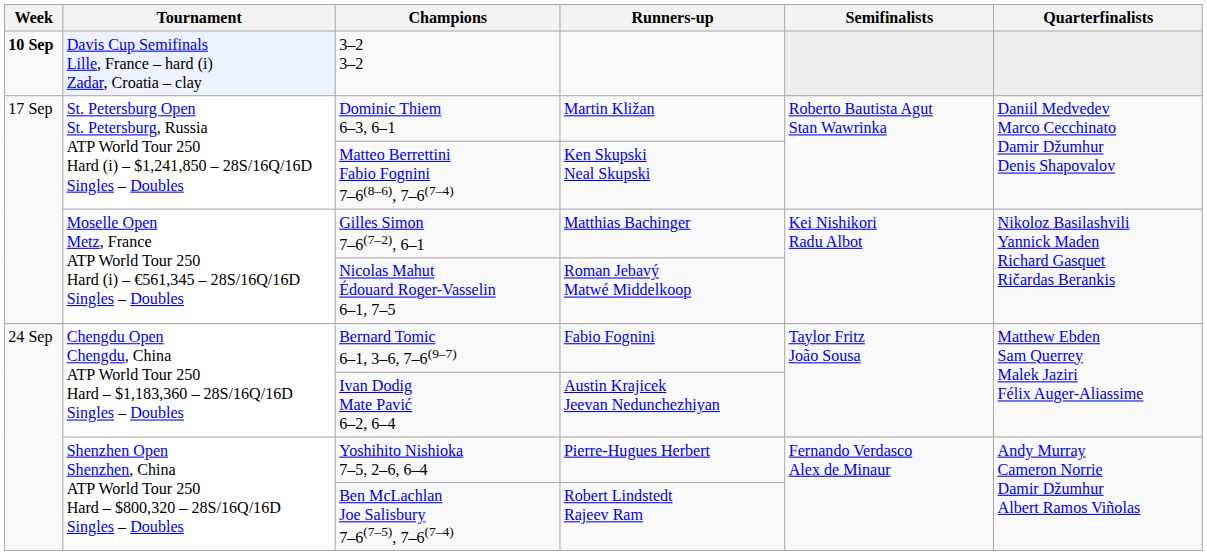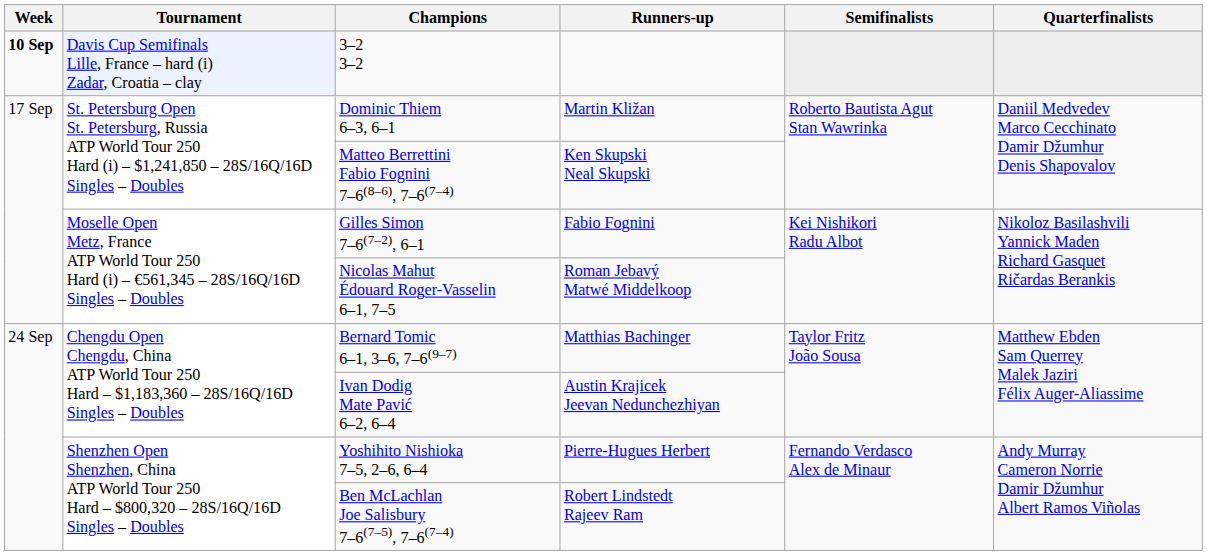 <table class=wikitable style=font-size:95%>
 <tr>
 <th style="width:48px;">Week</th>
 <th style="width:250px;">Tournament</th>
 <th style="width:205px;">Champions</th>
 <th style="width:205px;">Runners-up</th>
 <th style="width:190px;">Semifinalists</th>
 <th style="width:190px;">Quarterfinalists</th>
 </tr>
 <tr valign=top>
 <td><strong>10 Sep</strong></td>
 <td bgcolor=#ECF2FF><a href='#'>Davis Cup Semifinals</a><br><a href='#'>Lille</a>, France – hard (i)<br><a href='#'>Zadar</a>, Croatia – clay</td>
 <td> 3–2<br> 3–2</td>
 <td><br>  </td>
 <td bgcolor="#ededed"></td>
 <td bgcolor="#ededed"></td>
 </tr>
 <tr valign=top>
 <td rowspan=4>17 Sep</td>
 <td bgcolor=#ffffff rowspan="2"><a href='#'>St. Petersburg Open</a><br> <a href='#'>St. Petersburg</a>, Russia<br>ATP World Tour 250<br>Hard (i) – $1,241,850 – 28S/16Q/16D<br> <a href='#'>Singles</a> – <a href='#'>Doubles</a></td>
 <td> <a href='#'>Dominic Thiem</a> <br> 6–3, 6–1</td>
 <td> <a href='#'>Martin Kližan</a></td>
 <td rowspan=2> <a href='#'>Roberto Bautista Agut</a> <br>  <a href='#'>Stan Wawrinka</a></td>
 <td rowspan=2> <a href='#'>Daniil Medvedev</a> <br> <a href='#'>Marco Cecchinato</a> <br> <a href='#'>Damir Džumhur</a>  <br>  <a href='#'>Denis Shapovalov</a></td>
 </tr>
 <tr valign=top>
 <td> <a href='#'>Matteo Berrettini</a> <br>  <a href='#'>Fabio Fognini</a> <br>  7–6<sup>(8–6)</sup>, 7–6<sup>(7–4)</sup></td>
 <td> <a href='#'>Ken Skupski</a> <br> <a href='#'>Neal Skupski</a></td>
 </tr>
 <tr valign=top>
 <td bgcolor=#ffffff rowspan="2"><a href='#'>Moselle Open</a><br> <a href='#'>Metz</a>, France<br>ATP World Tour 250<br>Hard (i) – €561,345 – 28S/16Q/16D<br><a href='#'>Singles</a> – <a href='#'>Doubles</a></td>
 <td> <a href='#'>Gilles Simon</a> <br> 7–6<sup>(7–2)</sup>, 6–1</td>
-<td> <a href='#'>Matthias Bachinger</a></td>
+<td> <a href='#'>Fabio Fognini</a></td>
 <td rowspan=2> <a href='#'>Kei Nishikori</a>  <br>  <a href='#'>Radu Albot</a></td>
 <td rowspan=2> <a href='#'>Nikoloz Basilashvili</a> <br> <a href='#'>Yannick Maden</a> <br> <a href='#'>Richard Gasquet</a> <br>  <a href='#'>Ričardas Berankis</a></td>
 </tr>
 <tr valign=top>
 <td> <a href='#'>Nicolas Mahut</a> <br>  <a href='#'>Édouard Roger-Vasselin</a> <br> 6–1, 7–5</td>
 <td> <a href='#'>Roman Jebavý</a> <br>  <a href='#'>Matwé Middelkoop</a></td>
 </tr>
 <tr valign=top>
 <td rowspan=4>24 Sep</td>
 <td bgcolor=#ffffff rowspan="2"><a href='#'>Chengdu Open</a><br> <a href='#'>Chengdu</a>, China<br>ATP World Tour 250<br>Hard – $1,183,360 – 28S/16Q/16D<br><a href='#'>Singles</a> – <a href='#'>Doubles</a></td>
 <td> <a href='#'>Bernard Tomic</a> <br> 6–1, 3–6, 7–6<sup>(9–7)</sup></td>
-<td> <a href='#'>Fabio Fognini</a></td>
+<td> <a href='#'>Matthias Bachinger</a></td>
 <td rowspan=2> <a href='#'>Taylor Fritz</a> <br>  <a href='#'>João Sousa</a></td>
 <td rowspan=2> <a href='#'>Matthew Ebden</a> <br>  <a href='#'>Sam Querrey</a> <br>  <a href='#'>Malek Jaziri</a> <br>  <a href='#'>Félix Auger-Aliassime</a></td>
 </tr>
 <tr valign=top>
 <td> <a href='#'>Ivan Dodig</a> <br>  <a href='#'>Mate Pavić</a> <br>6–2, 6–4</td>
 <td> <a href='#'>Austin Krajicek</a> <br>  <a href='#'>Jeevan Nedunchezhiyan</a></td>
 </tr>
 <tr valign=top>
 <td bgcolor=#ffffff rowspan="2"><a href='#'>Shenzhen Open</a><br> <a href='#'>Shenzhen</a>, China<br>ATP World Tour 250<br>Hard – $800,320 – 28S/16Q/16D<br><a href='#'>Singles</a> – <a href='#'>Doubles</a></td>
 <td> <a href='#'>Yoshihito Nishioka</a> <br> 7–5, 2–6, 6–4</td>
 <td> <a href='#'>Pierre-Hugues Herbert</a></td>
 <td rowspan=2> <a href='#'>Fernando Verdasco</a> <br>  <a href='#'>Alex de Minaur</a></td>
 <td rowspan=2> <a href='#'>Andy Murray</a> <br>  <a href='#'>Cameron Norrie</a> <br>  <a href='#'>Damir Džumhur</a> <br>  <a href='#'>Albert Ramos Viñolas</a></td>
 </tr>
 <tr valign=top>
 <td> <a href='#'>Ben McLachlan</a> <br>  <a href='#'>Joe Salisbury</a> <br> 7–6<sup>(7–5)</sup>, 7–6<sup>(7–4)</sup></td>
 <td> <a href='#'>Robert Lindstedt</a> <br>  <a href='#'>Rajeev Ram</a></td>
 </tr>
 </table>
